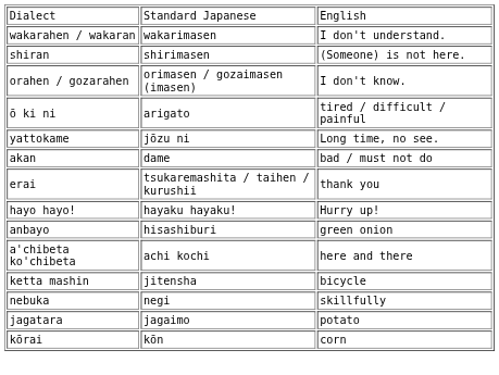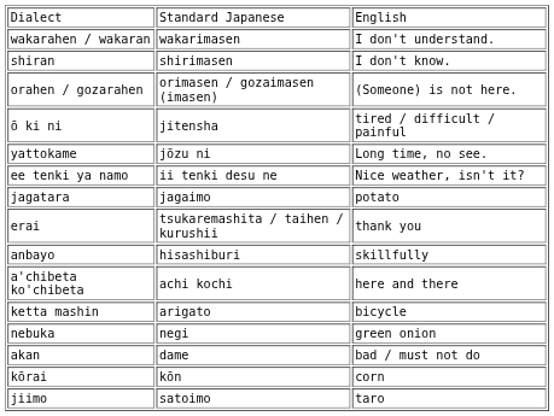 <table border="1" cellpadding="2">
 <tr>
 <td width="150pt">Dialect</td>
 <td width="200pt">Standard Japanese</td>
 <td width="200pt">English</td>
 </tr>
 <tr>
 <td>wakarahen / wakaran</td>
 <td>wakarimasen</td>
 <td>I don't understand.</td>
 </tr>
 <tr>
 <td>shiran</td>
 <td>shirimasen</td>
-<td>(Someone) is not here.</td>
+<td>I don't know.</td>
 </tr>
 <tr>
 <td>orahen / gozarahen</td>
 <td>orimasen / gozaimasen (imasen)</td>
-<td>I don't know.</td>
+<td>(Someone) is not here.</td>
 </tr>
 <tr>
 <td>ō ki ni</td>
-<td>arigato</td>
+<td>jitensha</td>
 <td>tired / difficult / painful</td>
 </tr>
 <tr>
 <td>yattokame</td>
 <td>jōzu ni</td>
 <td>Long time, no see.</td>
 </tr>
 <tr>
-<td>akan</td>
-<td>dame</td>
-<td>bad / must not do</td>
+<td>ee tenki ya namo</td>
+<td>ii tenki desu ne</td>
+<td>Nice weather, isn't it?</td>
+</tr>
+<tr>
+<td>jagatara</td>
+<td>jagaimo</td>
+<td>potato</td>
 </tr>
 <tr>
 <td>erai</td>
 <td>tsukaremashita / taihen / kurushii</td>
 <td>thank you</td>
 </tr>
 <tr>
-<td>hayo hayo!</td>
-<td>hayaku hayaku!</td>
-<td>Hurry up!</td>
-</tr>
-<tr>
 <td>anbayo</td>
 <td>hisashiburi</td>
-<td>green onion</td>
+<td>skillfully</td>
 </tr>
 <tr>
 <td>a'chibeta ko'chibeta</td>
 <td>achi kochi</td>
 <td>here and there</td>
 </tr>
 <tr>
 <td>ketta mashin</td>
-<td>jitensha</td>
+<td>arigato</td>
 <td>bicycle</td>
 </tr>
 <tr>
 <td>nebuka</td>
 <td>negi</td>
-<td>skillfully</td>
+<td>green onion</td>
 </tr>
 <tr>
-<td>jagatara</td>
-<td>jagaimo</td>
-<td>potato</td>
+<td>akan</td>
+<td>dame</td>
+<td>bad / must not do</td>
 </tr>
 <tr>
 <td>kōrai</td>
 <td>kōn</td>
 <td>corn</td>
 </tr>
+<tr>
+<td>jiimo</td>
+<td>satoimo</td>
+<td>taro</td>
+</tr>
 </table>
